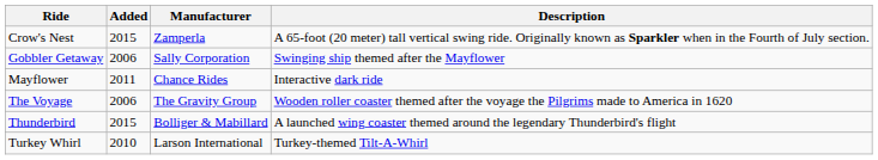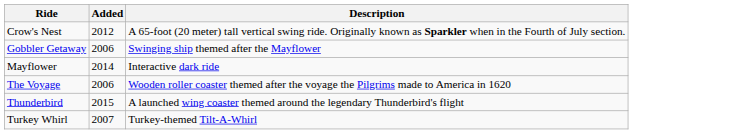 <table class="wikitable sortable">
 <tr>
 <th scope="col">Ride</th>
 <th scope="col">Added</th>
-<th scope="col">Manufacturer</th>
 <th scope="col" class="unsortable">Description</th>
 </tr>
 <tr>
 <td>Crow's Nest</td>
-<td>2015</td>
-<td><a href='#'>Zamperla</a></td>
+<td>2012</td>
 <td>A 65-foot (20 meter) tall vertical swing ride. Originally known as <strong>Sparkler</strong> when in the Fourth of July section.</td>
 </tr>
 <tr>
 <td><a href='#'>Gobbler Getaway</a></td>
 <td>2006</td>
-<td><a href='#'>Sally Corporation</a></td>
 <td><a href='#'>Swinging ship</a> themed after the <a href='#'>Mayflower</a></td>
 </tr>
 <tr>
 <td>Mayflower</td>
-<td>2011</td>
-<td><a href='#'>Chance Rides</a></td>
+<td>2014</td>
 <td>Interactive <a href='#'>dark ride</a></td>
 </tr>
 <tr>
 <td><a href='#'>The Voyage</a></td>
 <td>2006</td>
-<td><a href='#'>The Gravity Group</a></td>
 <td><a href='#'>Wooden roller coaster</a> themed after the voyage the <a href='#'>Pilgrims</a> made to America in 1620</td>
 </tr>
 <tr>
 <td><a href='#'>Thunderbird</a></td>
 <td>2015</td>
-<td><a href='#'>Bolliger & Mabillard</a></td>
 <td>A launched <a href='#'>wing coaster</a> themed around the legendary Thunderbird's flight</td>
 </tr>
 <tr>
 <td>Turkey Whirl</td>
-<td>2010</td>
-<td>Larson International</td>
+<td>2007</td>
 <td>Turkey-themed <a href='#'>Tilt-A-Whirl</a></td>
 </tr>
 </table>
